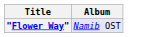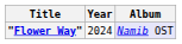 <table class="wikitable plainrowheaders" style="text-align:center" border="1">
 <tr>
 <th scope="col">Title</th>
+<th scope="col">Year</th>
 <th scope="col">Album</th>
 </tr>
 <tr>
 <th scope="row">"<a href='#'>Flower Way</a>"</th>
+<td>2024</td>
 <td style="background: lavender;"><em><a href='#'>Namib</a></em> OST</td>
 </tr>
 </table>
